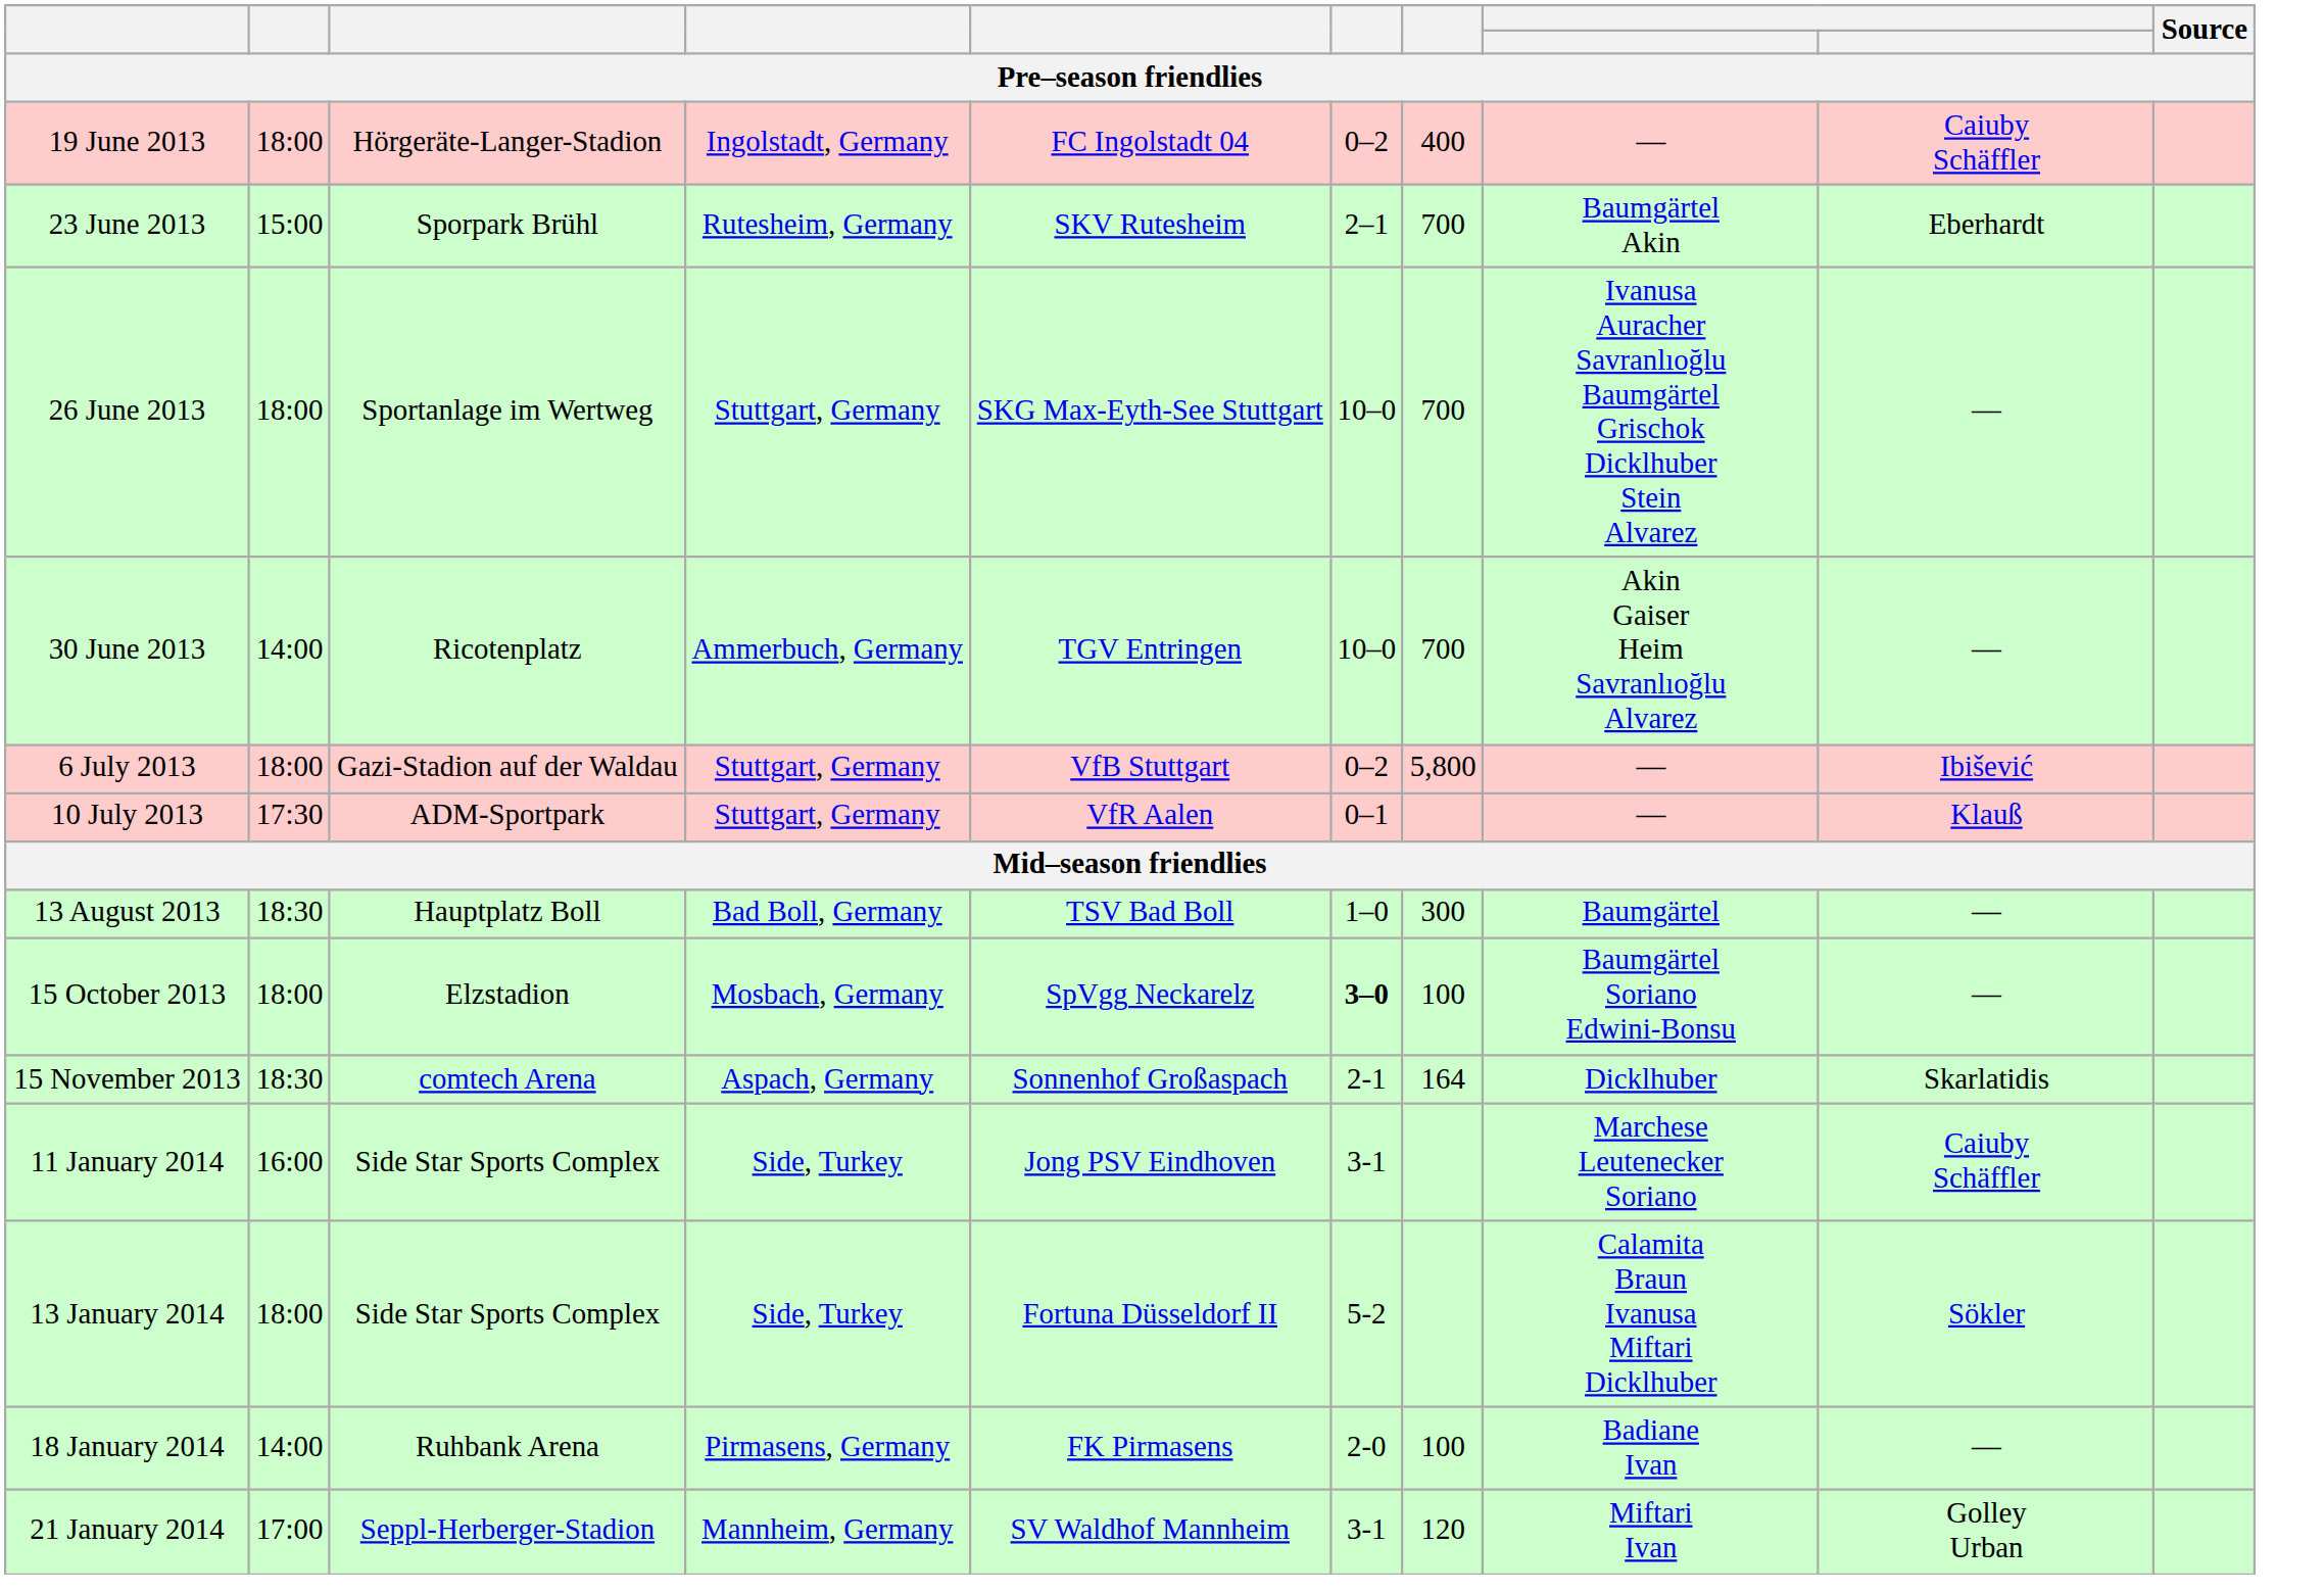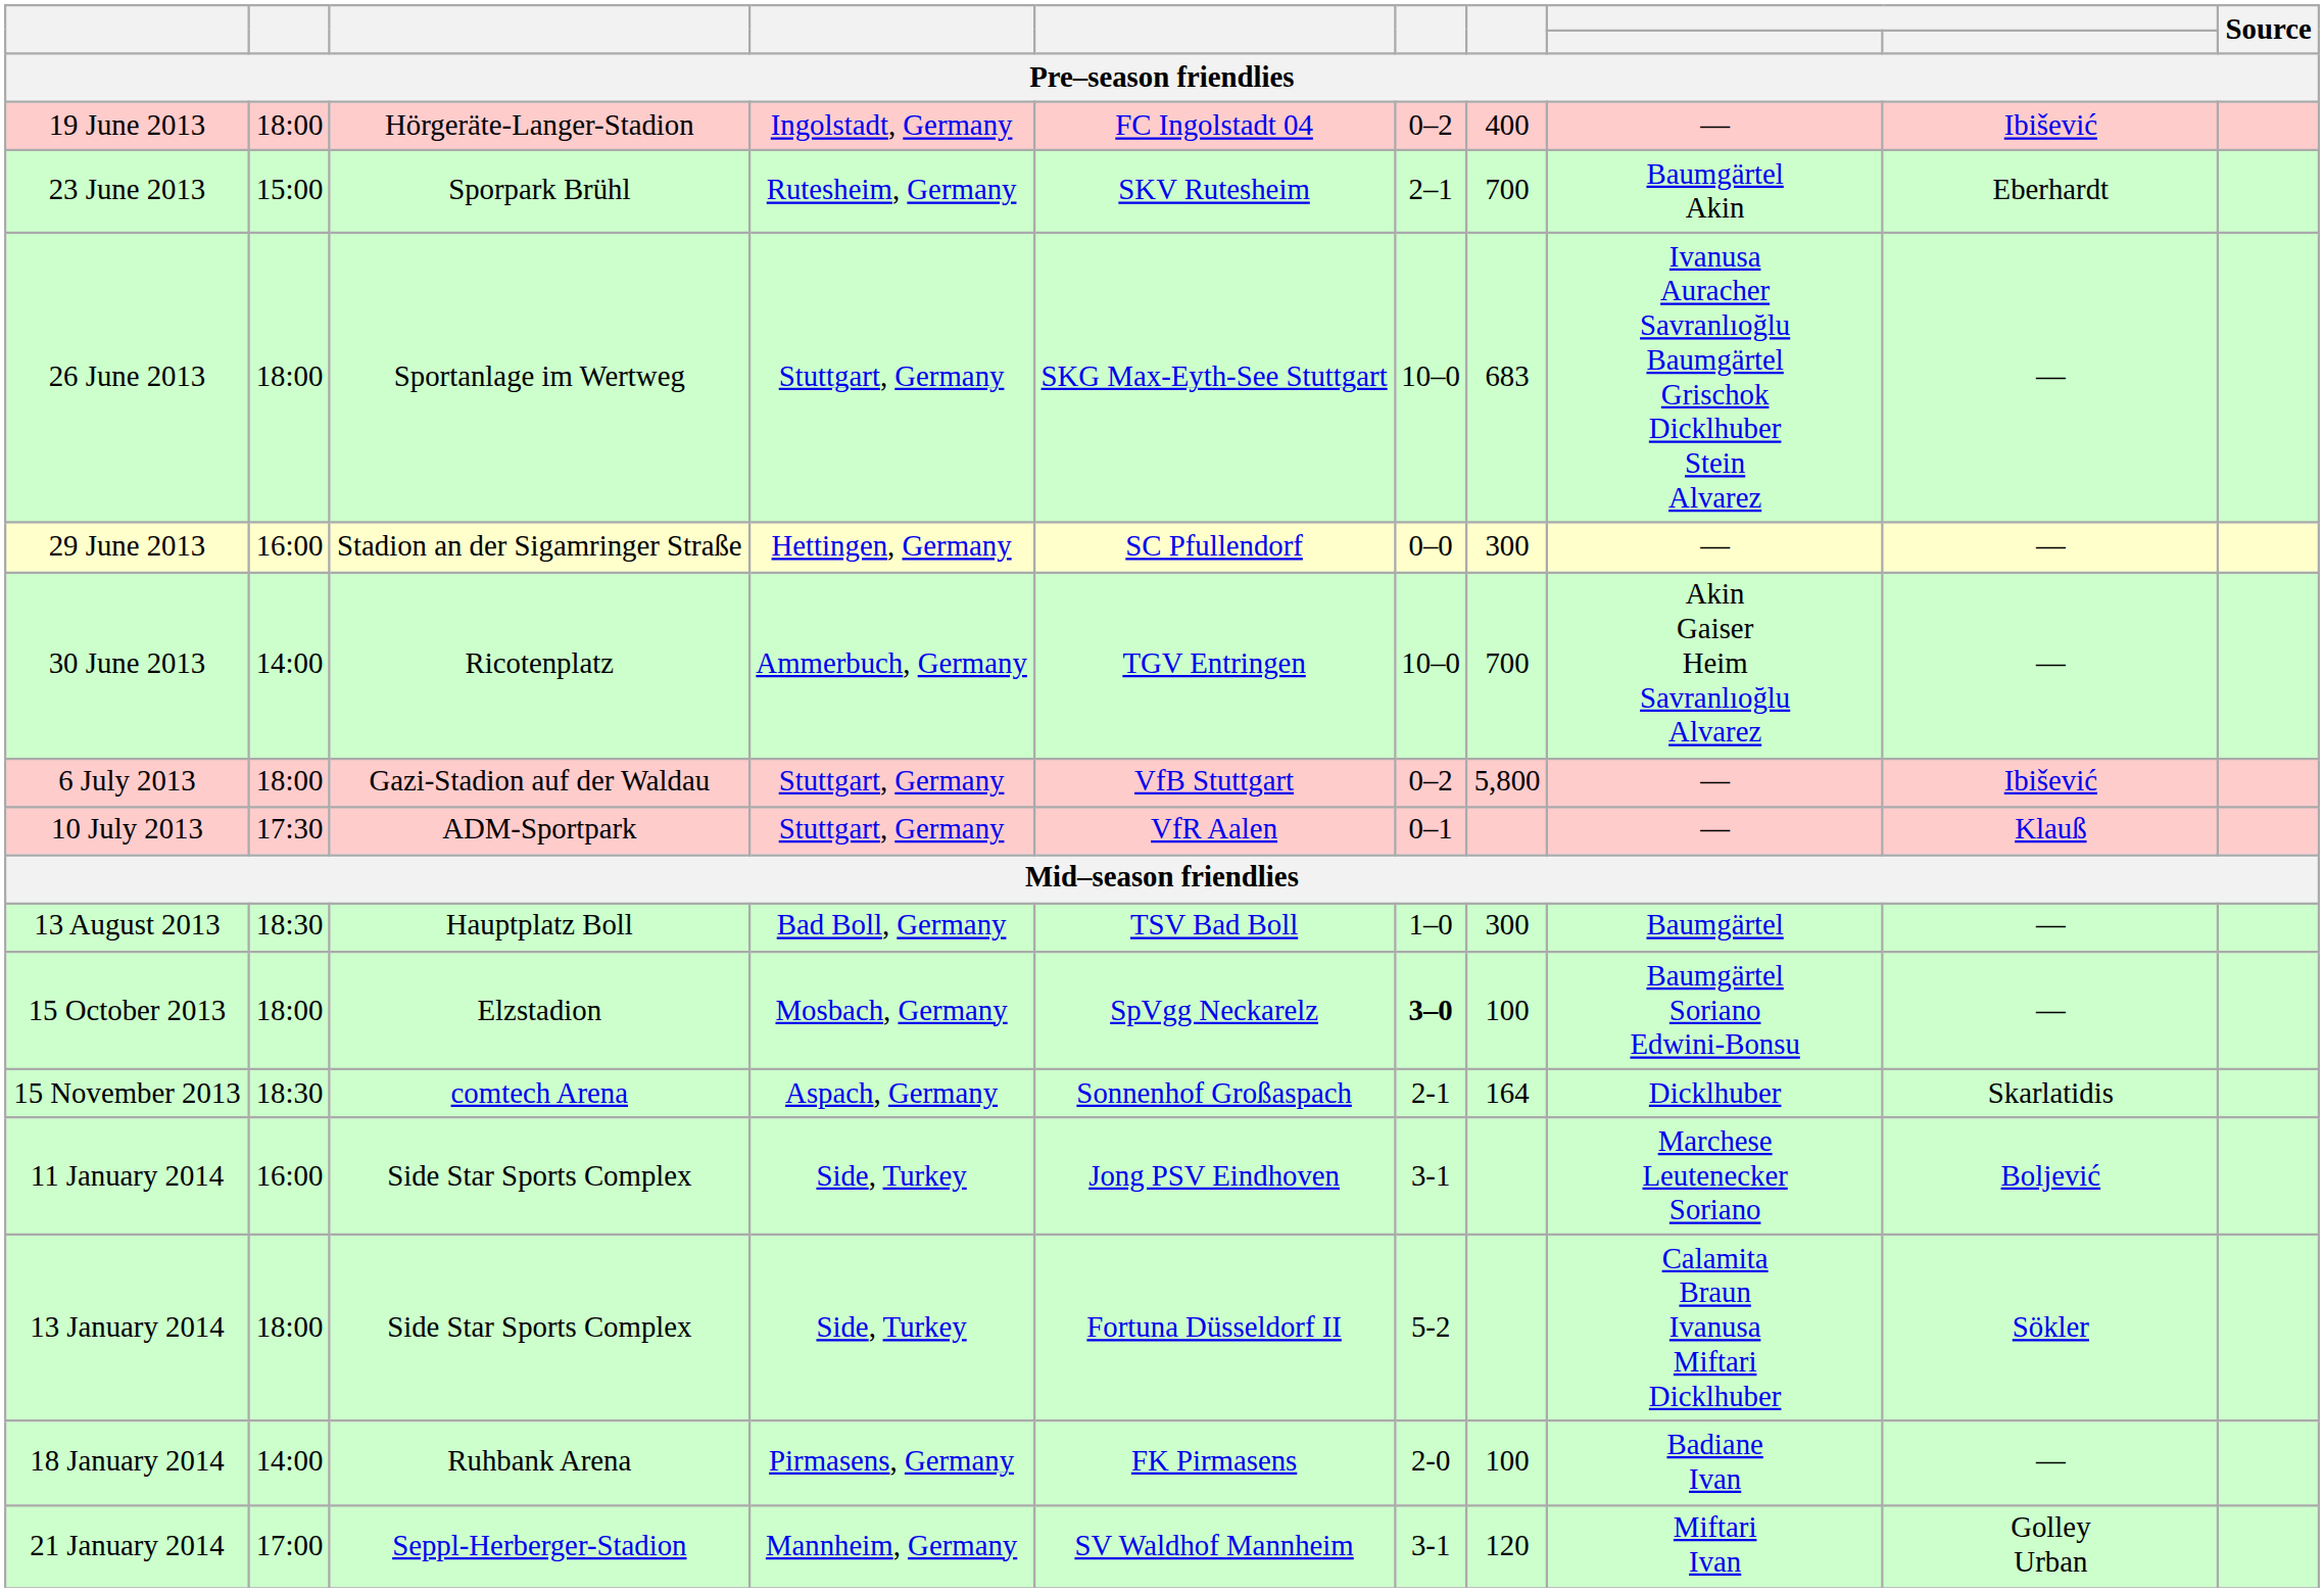 <table class="wikitable" Style="text-align: center;font-size:80%">
 <tr>
 <th rowspan="2" style="width:100px"></th>
 <th rowspan="2"></th>
 <th rowspan="2"></th>
 <th rowspan="2"></th>
 <th rowspan="2"></th>
 <th rowspan="2"></th>
 <th rowspan="2"></th>
 <th colspan="2"></th>
 <th rowspan="2">Source</th>
 </tr>
 <tr>
 <th style="width:140px"></th>
 <th style="width:140px"></th>
 </tr>
 <tr>
 <th colspan="10">Pre–season friendlies</th>
 </tr>
 <tr style="background:#fcc">
 <td>19 June 2013</td>
 <td>18:00</td>
 <td>Hörgeräte-Langer-Stadion</td>
 <td><a href='#'>Ingolstadt</a>, <a href='#'>Germany</a></td>
 <td><a href='#'>FC Ingolstadt 04</a></td>
 <td>0–2</td>
 <td>400</td>
 <td>—</td>
-<td><a href='#'>Caiuby</a>  <br> <a href='#'>Schäffler</a> </td>
+<td><a href='#'>Ibišević</a>  </td>
 <td></td>
 </tr>
 <tr style="background:#cfc">
 <td>23 June 2013</td>
 <td>15:00</td>
 <td>Sporpark Brühl</td>
 <td><a href='#'>Rutesheim</a>, <a href='#'>Germany</a></td>
 <td><a href='#'>SKV Rutesheim</a></td>
 <td>2–1</td>
 <td>700</td>
 <td><a href='#'>Baumgärtel</a>  <br> Akin </td>
 <td>Eberhardt </td>
 <td></td>
 </tr>
 <tr style="background:#cfc">
 <td>26 June 2013</td>
 <td>18:00</td>
 <td>Sportanlage im Wertweg</td>
 <td><a href='#'>Stuttgart</a>, <a href='#'>Germany</a></td>
 <td><a href='#'>SKG Max-Eyth-See Stuttgart</a></td>
 <td>10–0</td>
-<td>700</td>
+<td>683</td>
 <td><a href='#'>Ivanusa</a>   <br> <a href='#'>Auracher</a>  <br> <a href='#'>Savranlıoğlu</a>  <br> <a href='#'>Baumgärtel</a>  <br> <a href='#'>Grischok</a>  <br> <a href='#'>Dicklhuber</a>   <br> <a href='#'>Stein</a>  <br> <a href='#'>Alvarez</a> </td>
+<td>—</td>
+<td></td>
+</tr>
+<tr style="background:#ffc">
+<td>29 June 2013</td>
+<td>16:00</td>
+<td>Stadion an der Sigamringer Straße</td>
+<td><a href='#'>Hettingen</a>, <a href='#'>Germany</a></td>
+<td><a href='#'>SC Pfullendorf</a></td>
+<td>0–0</td>
+<td>300</td>
+<td>—</td>
 <td>—</td>
 <td></td>
 </tr>
 <tr style="background:#cfc">
 <td>30 June 2013</td>
 <td>14:00</td>
 <td>Ricotenplatz</td>
 <td><a href='#'>Ammerbuch</a>, <a href='#'>Germany</a></td>
 <td><a href='#'>TGV Entringen</a></td>
 <td>10–0</td>
 <td>700</td>
 <td>Akin   <br> Gaiser  <br> Heim  <br> <a href='#'>Savranlıoğlu</a>   <br> <a href='#'>Alvarez</a> </td>
 <td>—</td>
 <td></td>
 </tr>
 <tr style="background:#fcc">
 <td>6 July 2013</td>
 <td>18:00</td>
 <td>Gazi-Stadion auf der Waldau</td>
 <td><a href='#'>Stuttgart</a>, <a href='#'>Germany</a></td>
 <td><a href='#'>VfB Stuttgart</a></td>
 <td>0–2</td>
 <td>5,800</td>
 <td>—</td>
 <td><a href='#'>Ibišević</a>  </td>
 <td></td>
 </tr>
 <tr style="background:#fcc">
 <td>10 July 2013</td>
 <td>17:30</td>
 <td>ADM-Sportpark</td>
 <td><a href='#'>Stuttgart</a>, <a href='#'>Germany</a></td>
 <td><a href='#'>VfR Aalen</a></td>
 <td>0–1</td>
 <td></td>
 <td>—</td>
 <td><a href='#'>Klauß</a> </td>
 <td></td>
 </tr>
 <tr>
 <th colspan="10">Mid–season friendlies</th>
 </tr>
 <tr style="background:#cfc">
 <td>13 August 2013</td>
 <td>18:30</td>
 <td>Hauptplatz Boll</td>
 <td><a href='#'>Bad Boll</a>, <a href='#'>Germany</a></td>
 <td><a href='#'>TSV Bad Boll</a></td>
 <td>1–0</td>
 <td>300</td>
 <td><a href='#'>Baumgärtel</a> </td>
 <td>—</td>
 <td></td>
 </tr>
 <tr style="background:#cfc">
 <td>15 October 2013</td>
 <td>18:00</td>
 <td>Elzstadion</td>
 <td><a href='#'>Mosbach</a>, <a href='#'>Germany</a></td>
 <td><a href='#'>SpVgg Neckarelz</a></td>
 <td><strong>3–0</strong></td>
 <td>100</td>
 <td><a href='#'>Baumgärtel</a>  <br> <a href='#'>Soriano</a>  <br> <a href='#'>Edwini-Bonsu</a> </td>
 <td>—</td>
 <td></td>
 </tr>
 <tr style="background:#cfc">
 <td>15 November 2013</td>
 <td>18:30</td>
 <td><a href='#'>comtech Arena</a></td>
 <td><a href='#'>Aspach</a>, <a href='#'>Germany</a></td>
 <td><a href='#'>Sonnenhof Großaspach</a></td>
 <td>2-1</td>
 <td>164</td>
 <td><a href='#'>Dicklhuber</a> </td>
 <td>Skarlatidis </td>
 <td></td>
 </tr>
 <tr style="background:#cfc">
 <td>11 January 2014</td>
 <td>16:00</td>
 <td>Side Star Sports Complex</td>
 <td><a href='#'>Side</a>, <a href='#'>Turkey</a></td>
 <td><a href='#'>Jong PSV Eindhoven</a></td>
 <td>3-1</td>
 <td></td>
 <td><a href='#'>Marchese</a>  <br> <a href='#'>Leutenecker</a>  <br> <a href='#'>Soriano</a> </td>
-<td><a href='#'>Caiuby</a>  <br> <a href='#'>Schäffler</a> </td>
+<td><a href='#'>Boljević</a> </td>
 <td></td>
 </tr>
 <tr style="background:#cfc">
 <td>13 January 2014</td>
 <td>18:00</td>
 <td>Side Star Sports Complex</td>
 <td><a href='#'>Side</a>, <a href='#'>Turkey</a></td>
 <td><a href='#'>Fortuna Düsseldorf II</a></td>
 <td>5-2</td>
 <td></td>
 <td><a href='#'>Calamita</a>  <br> <a href='#'>Braun</a>  <br> <a href='#'>Ivanusa</a>  <br> <a href='#'>Miftari</a>  <br> <a href='#'>Dicklhuber</a> </td>
 <td><a href='#'>Sökler</a> </td>
 <td></td>
 </tr>
 <tr style="background:#cfc">
 <td>18 January 2014</td>
 <td>14:00</td>
 <td>Ruhbank Arena</td>
 <td><a href='#'>Pirmasens</a>, <a href='#'>Germany</a></td>
 <td><a href='#'>FK Pirmasens</a></td>
 <td>2-0</td>
 <td>100</td>
 <td><a href='#'>Badiane</a>  <br> <a href='#'>Ivan</a> </td>
 <td>—</td>
 <td></td>
 </tr>
 <tr style="background:#cfc">
 <td>21 January 2014</td>
 <td>17:00</td>
 <td><a href='#'>Seppl-Herberger-Stadion</a></td>
 <td><a href='#'>Mannheim</a>, <a href='#'>Germany</a></td>
 <td><a href='#'>SV Waldhof Mannheim</a></td>
 <td>3-1</td>
 <td>120</td>
 <td><a href='#'>Miftari</a>  <br> <a href='#'>Ivan</a> </td>
 <td>Golley  <br> Urban </td>
 <td></td>
 </tr>
 </table>
